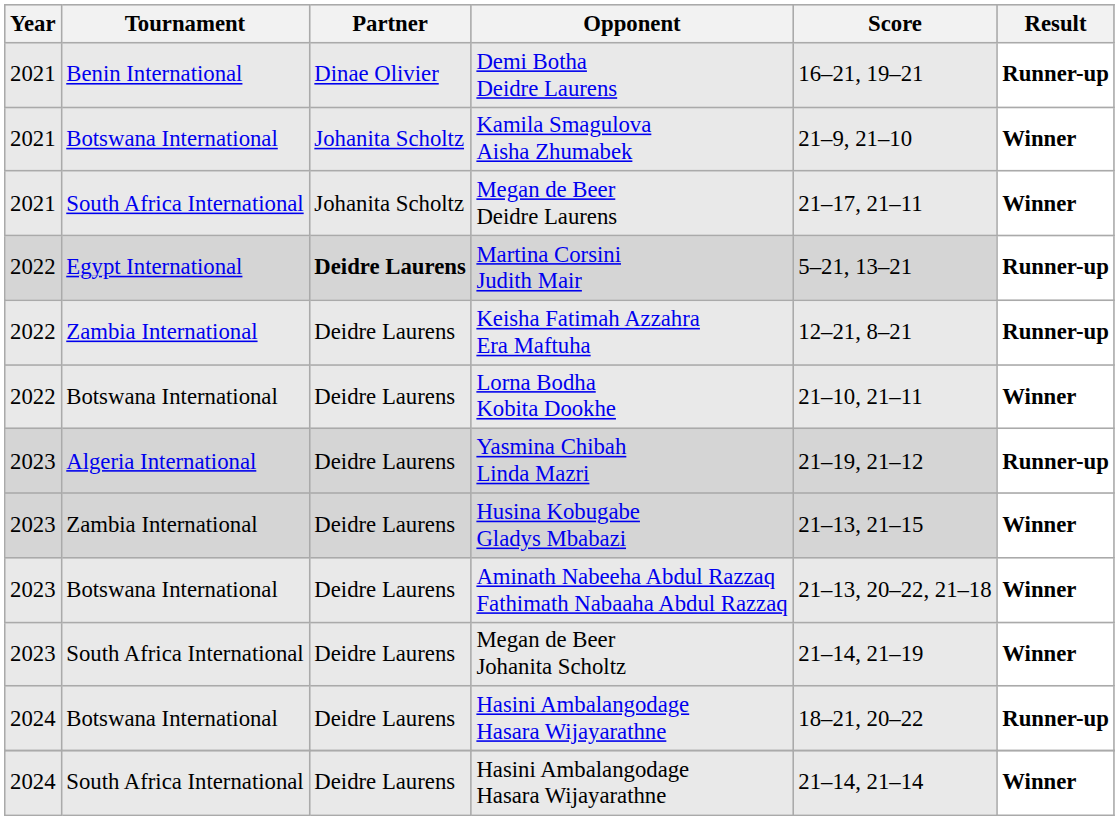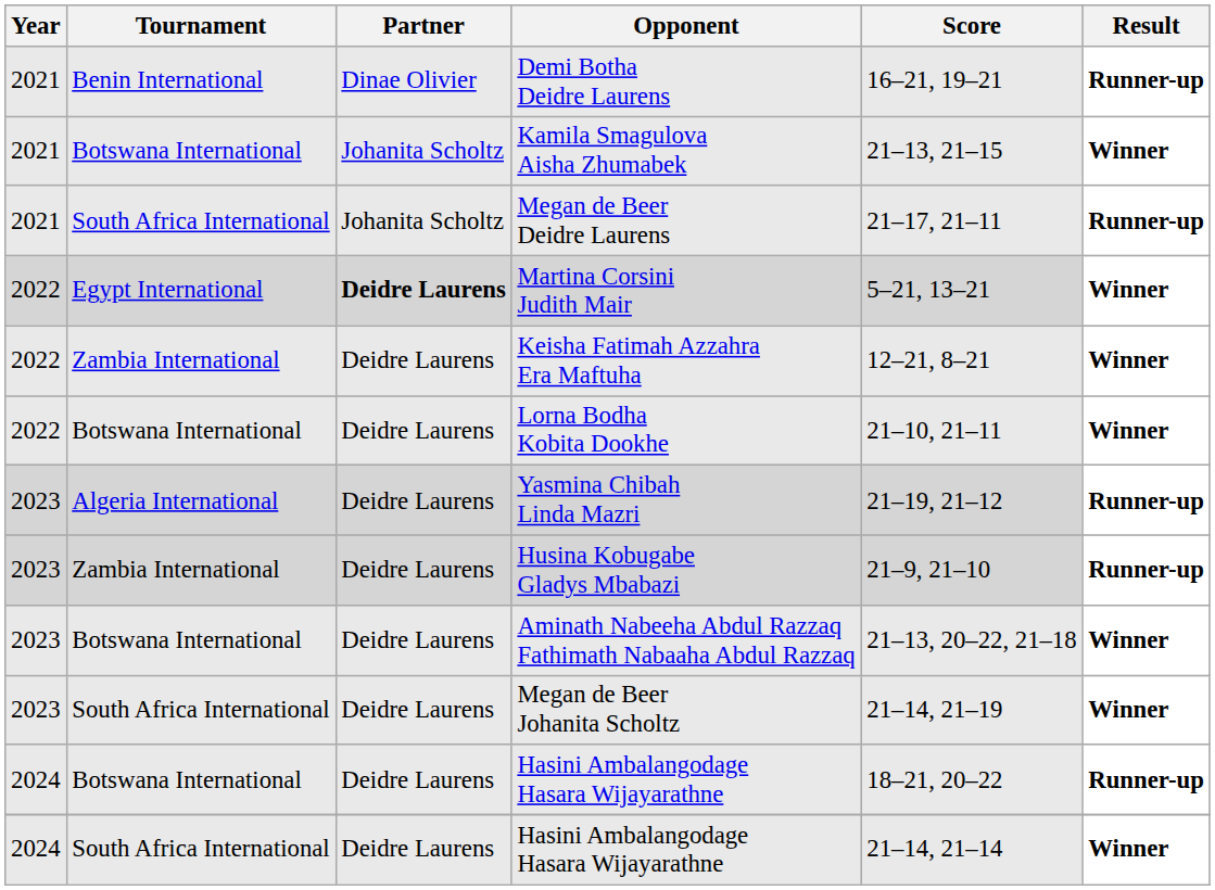 <table class="sortable wikitable" style="font-size: 90%;">
 <tr>
 <th>Year</th>
 <th>Tournament</th>
 <th>Partner</th>
 <th>Opponent</th>
 <th>Score</th>
 <th>Result</th>
 </tr>
 <tr style="background:#E9E9E9">
 <td align="center">2021</td>
 <td align="left"><a href='#'>Benin International</a></td>
 <td align="left"> <a href='#'>Dinae Olivier</a></td>
 <td align="left"> <a href='#'>Demi Botha</a><br> <a href='#'>Deidre Laurens</a></td>
 <td align="left">16–21, 19–21</td>
 <td style="text-align:left; background:white"> <strong>Runner-up</strong></td>
 </tr>
 <tr style="background:#E9E9E9">
 <td align="center">2021</td>
 <td align="left"><a href='#'>Botswana International</a></td>
 <td align="left"> <a href='#'>Johanita Scholtz</a></td>
 <td align="left"> <a href='#'>Kamila Smagulova</a><br> <a href='#'>Aisha Zhumabek</a></td>
-<td align="left">21–9, 21–10</td>
+<td align="left">21–13, 21–15</td>
 <td style="text-align:left; background:white"> <strong>Winner</strong></td>
 </tr>
 <tr style="background:#E9E9E9">
 <td align="center">2021</td>
 <td align="left"><a href='#'>South Africa International</a></td>
 <td align="left"> Johanita Scholtz</td>
 <td align="left"> <a href='#'>Megan de Beer</a><br> Deidre Laurens</td>
 <td align="left">21–17, 21–11</td>
-<td style="text-align:left; background:white"> <strong>Winner</strong></td>
+<td style="text-align:left; background:white"> <strong>Runner-up</strong></td>
 </tr>
 <tr style="background:#D5D5D5">
 <td align="center">2022</td>
 <td align="left"><a href='#'>Egypt International</a></td>
 <td align="left"><strong> Deidre Laurens</strong></td>
 <td align="left"> <a href='#'>Martina Corsini</a><br> <a href='#'>Judith Mair</a></td>
 <td align="left">5–21, 13–21</td>
-<td style="text-align:left; background:white"> <strong>Runner-up</strong></td>
+<td style="text-align:left; background:white"> <strong>Winner</strong></td>
 </tr>
 <tr style="background:#E9E9E9">
 <td align="center">2022</td>
 <td align="left"><a href='#'>Zambia International</a></td>
 <td align="left"> Deidre Laurens</td>
 <td align="left"> <a href='#'>Keisha Fatimah Azzahra</a><br> <a href='#'>Era Maftuha</a></td>
 <td align="left">12–21, 8–21</td>
-<td style="text-align:left; background:white"> <strong>Runner-up</strong></td>
+<td style="text-align:left; background:white"> <strong>Winner</strong></td>
 </tr>
 <tr style="background:#E9E9E9">
 <td align="center">2022</td>
 <td align="left">Botswana International</td>
 <td align="left"> Deidre Laurens</td>
 <td align="left"> <a href='#'>Lorna Bodha</a><br> <a href='#'>Kobita Dookhe</a></td>
 <td align="left">21–10, 21–11</td>
 <td style="text-align:left; background:white"> <strong>Winner</strong></td>
 </tr>
 <tr style="background:#D5D5D5">
 <td align="center">2023</td>
 <td align="left"><a href='#'>Algeria International</a></td>
 <td align="left"> Deidre Laurens</td>
 <td align="left"> <a href='#'>Yasmina Chibah</a><br> <a href='#'>Linda Mazri</a></td>
 <td align="left">21–19, 21–12</td>
 <td style="text-align:left; background:white"> <strong>Runner-up</strong></td>
 </tr>
 <tr style="background:#D5D5D5">
 <td align="center">2023</td>
 <td align="left">Zambia International</td>
 <td align="left"> Deidre Laurens</td>
 <td align="left"> <a href='#'>Husina Kobugabe</a><br> <a href='#'>Gladys Mbabazi</a></td>
-<td align="left">21–13, 21–15</td>
-<td style="text-align:left; background:white"> <strong>Winner</strong></td>
+<td align="left">21–9, 21–10</td>
+<td style="text-align:left; background:white"> <strong>Runner-up</strong></td>
 </tr>
 <tr style="background:#E9E9E9">
 <td align="center">2023</td>
 <td align="left">Botswana International</td>
 <td align="left"> Deidre Laurens</td>
 <td align="left"> <a href='#'>Aminath Nabeeha Abdul Razzaq</a><br> <a href='#'>Fathimath Nabaaha Abdul Razzaq</a></td>
 <td align="left">21–13, 20–22, 21–18</td>
 <td style="text-align:left; background:white"> <strong>Winner</strong></td>
 </tr>
 <tr style="background:#E9E9E9">
 <td align="center">2023</td>
 <td align="left">South Africa International</td>
 <td align="left"> Deidre Laurens</td>
 <td align="left"> Megan de Beer<br> Johanita Scholtz</td>
 <td align="left">21–14, 21–19</td>
 <td style="text-align:left; background:white"> <strong>Winner</strong></td>
 </tr>
 <tr style="background:#E9E9E9">
 <td align="center">2024</td>
 <td align="left">Botswana International</td>
 <td align="left"> Deidre Laurens</td>
 <td align="left"> <a href='#'>Hasini Ambalangodage</a><br> <a href='#'>Hasara Wijayarathne</a></td>
 <td align="left">18–21, 20–22</td>
 <td style="text-align:left; background:white"> <strong>Runner-up</strong></td>
 </tr>
 <tr>
 </tr>
 <tr style="background:#E9E9E9">
 <td align="center">2024</td>
 <td align="left">South Africa International</td>
 <td align="left"> Deidre Laurens</td>
 <td align="left"> Hasini Ambalangodage<br> Hasara Wijayarathne</td>
 <td align="left">21–14, 21–14</td>
 <td style="text-align:left; background:white"> <strong>Winner</strong></td>
 </tr>
 </table>
